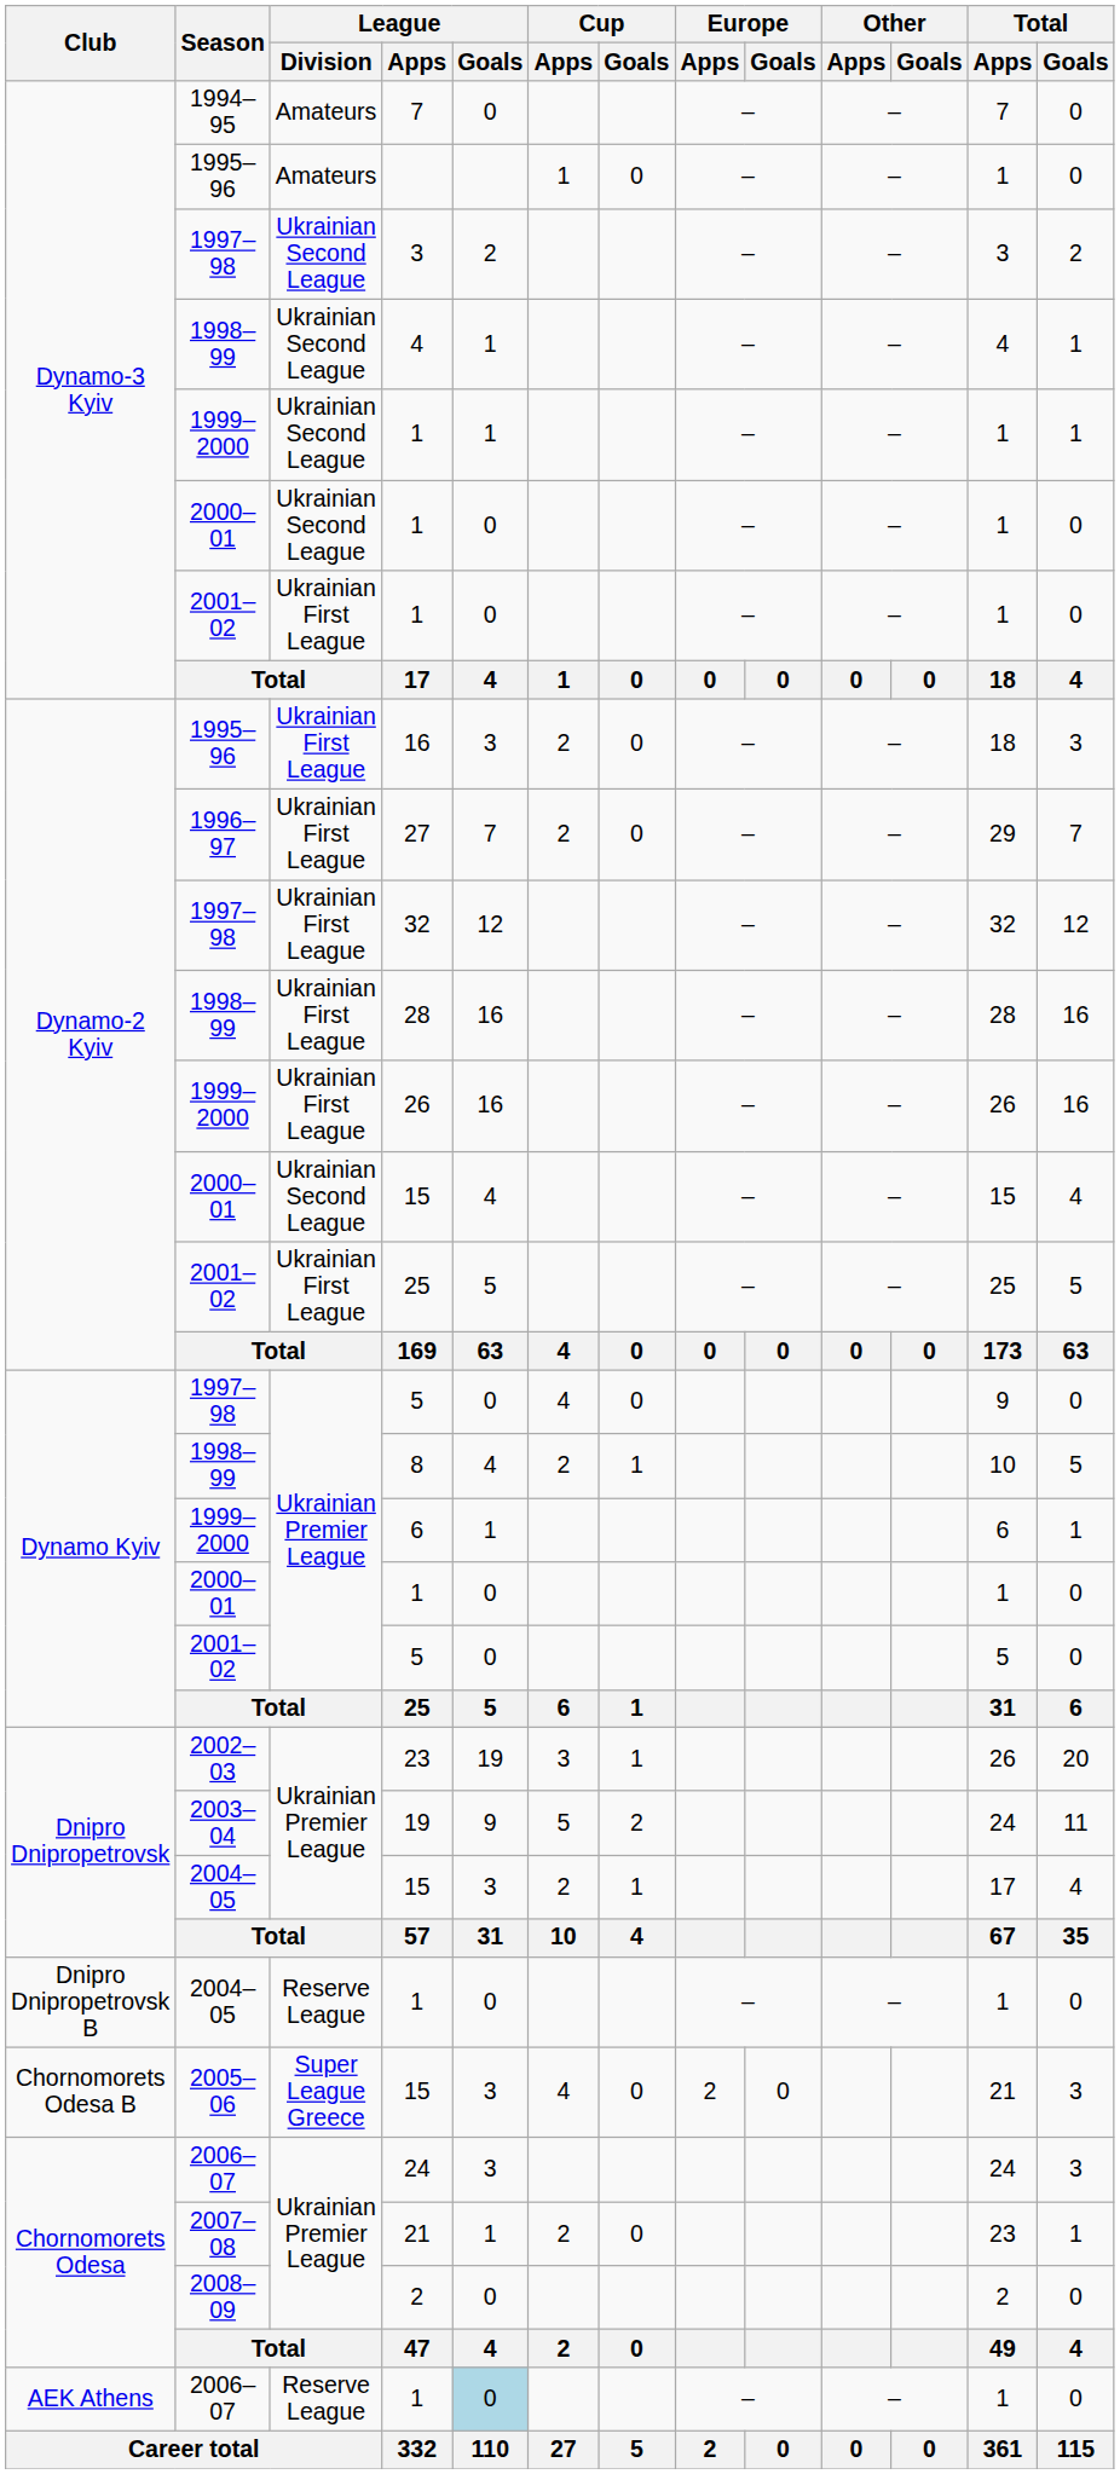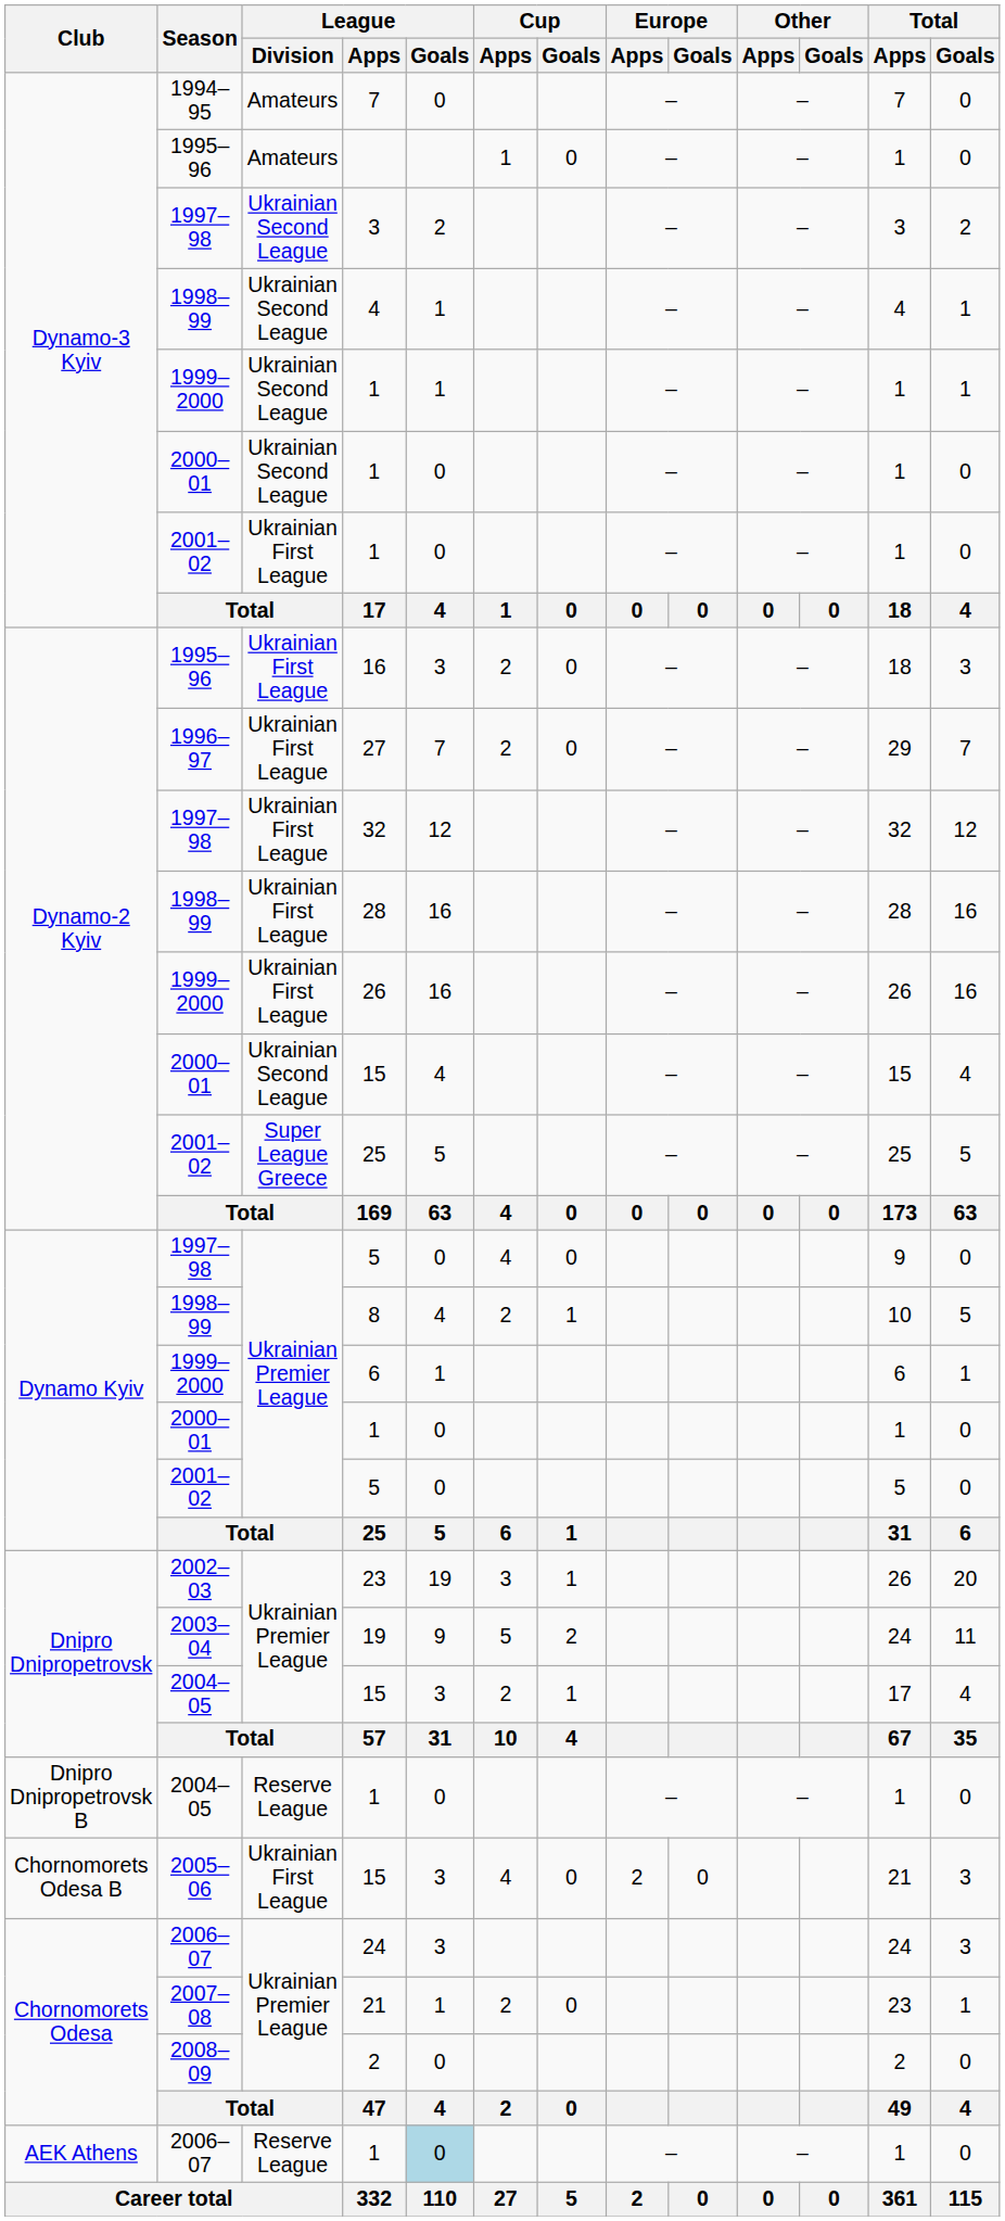 <table class="wikitable" style="text-align:center">
 <tr>
 <th rowspan="2">Club</th>
 <th rowspan="2">Season</th>
 <th colspan="3">League</th>
 <th colspan="2">Cup</th>
 <th colspan="2">Europe</th>
 <th colspan="2">Other</th>
 <th colspan="2">Total</th>
 </tr>
 <tr>
 <th>Division</th>
 <th>Apps</th>
 <th>Goals</th>
 <th>Apps</th>
 <th>Goals</th>
 <th>Apps</th>
 <th>Goals</th>
 <th>Apps</th>
 <th>Goals</th>
 <th>Apps</th>
 <th>Goals</th>
 </tr>
 <tr>
 <td rowspan="8"><a href='#'>Dynamo-3 Kyiv</a></td>
 <td>1994–95</td>
 <td>Amateurs</td>
 <td>7</td>
 <td>0</td>
 <td></td>
 <td></td>
 <td colspan="2">–</td>
 <td colspan="2">–</td>
 <td>7</td>
 <td>0</td>
 </tr>
 <tr>
 <td>1995–96</td>
 <td>Amateurs</td>
 <td></td>
 <td></td>
 <td>1</td>
 <td>0</td>
 <td colspan="2">–</td>
 <td colspan="2">–</td>
 <td>1</td>
 <td>0</td>
 </tr>
 <tr>
 <td><a href='#'>1997–98</a></td>
 <td><a href='#'>Ukrainian Second League</a></td>
 <td>3</td>
 <td>2</td>
 <td></td>
 <td></td>
 <td colspan="2">–</td>
 <td colspan="2">–</td>
 <td>3</td>
 <td>2</td>
 </tr>
 <tr>
 <td><a href='#'>1998–99</a></td>
 <td>Ukrainian Second League</td>
 <td>4</td>
 <td>1</td>
 <td></td>
 <td></td>
 <td colspan="2">–</td>
 <td colspan="2">–</td>
 <td>4</td>
 <td>1</td>
 </tr>
 <tr>
 <td><a href='#'>1999–2000</a></td>
 <td>Ukrainian Second League</td>
 <td>1</td>
 <td>1</td>
 <td></td>
 <td></td>
 <td colspan="2">–</td>
 <td colspan="2">–</td>
 <td>1</td>
 <td>1</td>
 </tr>
 <tr>
 <td><a href='#'>2000–01</a></td>
 <td>Ukrainian Second League</td>
 <td>1</td>
 <td>0</td>
 <td></td>
 <td></td>
 <td colspan="2">–</td>
 <td colspan="2">–</td>
 <td>1</td>
 <td>0</td>
 </tr>
 <tr>
 <td><a href='#'>2001–02</a></td>
 <td>Ukrainian First League</td>
 <td>1</td>
 <td>0</td>
 <td></td>
 <td></td>
 <td colspan="2">–</td>
 <td colspan="2">–</td>
 <td>1</td>
 <td>0</td>
 </tr>
 <tr>
 <th colspan="2">Total</th>
 <th>17</th>
 <th>4</th>
 <th>1</th>
 <th>0</th>
 <th>0</th>
 <th>0</th>
 <th>0</th>
 <th>0</th>
 <th>18</th>
 <th>4</th>
 </tr>
 <tr>
 <td rowspan="8"><a href='#'>Dynamo-2 Kyiv</a></td>
 <td><a href='#'>1995–96</a></td>
 <td><a href='#'>Ukrainian First League</a></td>
 <td>16</td>
 <td>3</td>
 <td>2</td>
 <td>0</td>
 <td colspan="2">–</td>
 <td colspan="2">–</td>
 <td>18</td>
 <td>3</td>
 </tr>
 <tr>
 <td><a href='#'>1996–97</a></td>
 <td>Ukrainian First League</td>
 <td>27</td>
 <td>7</td>
 <td>2</td>
 <td>0</td>
 <td colspan="2">–</td>
 <td colspan="2">–</td>
 <td>29</td>
 <td>7</td>
 </tr>
 <tr>
 <td><a href='#'>1997–98</a></td>
 <td>Ukrainian First League</td>
 <td>32</td>
 <td>12</td>
 <td></td>
 <td></td>
 <td colspan="2">–</td>
 <td colspan="2">–</td>
 <td>32</td>
 <td>12</td>
 </tr>
 <tr>
 <td><a href='#'>1998–99</a></td>
 <td>Ukrainian First League</td>
 <td>28</td>
 <td>16</td>
 <td></td>
 <td></td>
 <td colspan="2">–</td>
 <td colspan="2">–</td>
 <td>28</td>
 <td>16</td>
 </tr>
 <tr>
 <td><a href='#'>1999–2000</a></td>
 <td>Ukrainian First League</td>
 <td>26</td>
 <td>16</td>
 <td></td>
 <td></td>
 <td colspan="2">–</td>
 <td colspan="2">–</td>
 <td>26</td>
 <td>16</td>
 </tr>
 <tr>
 <td><a href='#'>2000–01</a></td>
 <td>Ukrainian Second League</td>
 <td>15</td>
 <td>4</td>
 <td></td>
 <td></td>
 <td colspan="2">–</td>
 <td colspan="2">–</td>
 <td>15</td>
 <td>4</td>
 </tr>
 <tr>
 <td><a href='#'>2001–02</a></td>
-<td>Ukrainian First League</td>
+<td><a href='#'>Super League Greece</a></td>
 <td>25</td>
 <td>5</td>
 <td></td>
 <td></td>
 <td colspan="2">–</td>
 <td colspan="2">–</td>
 <td>25</td>
 <td>5</td>
 </tr>
 <tr>
 <th colspan="2">Total</th>
 <th>169</th>
 <th>63</th>
 <th>4</th>
 <th>0</th>
 <th>0</th>
 <th>0</th>
 <th>0</th>
 <th>0</th>
 <th>173</th>
 <th>63</th>
 </tr>
 <tr>
 <td rowspan="6"><a href='#'>Dynamo Kyiv</a></td>
 <td><a href='#'>1997–98</a></td>
 <td rowspan="5"><a href='#'>Ukrainian Premier League</a></td>
 <td>5</td>
 <td>0</td>
 <td>4</td>
 <td>0</td>
 <td></td>
 <td></td>
 <td></td>
 <td></td>
 <td>9</td>
 <td>0</td>
 </tr>
 <tr>
 <td><a href='#'>1998–99</a></td>
 <td>8</td>
 <td>4</td>
 <td>2</td>
 <td>1</td>
 <td></td>
 <td></td>
 <td></td>
 <td></td>
 <td>10</td>
 <td>5</td>
 </tr>
 <tr>
 <td><a href='#'>1999–2000</a></td>
 <td>6</td>
 <td>1</td>
 <td></td>
 <td></td>
 <td></td>
 <td></td>
 <td></td>
 <td></td>
 <td>6</td>
 <td>1</td>
 </tr>
 <tr>
 <td><a href='#'>2000–01</a></td>
 <td>1</td>
 <td>0</td>
 <td></td>
 <td></td>
 <td></td>
 <td></td>
 <td></td>
 <td></td>
 <td>1</td>
 <td>0</td>
 </tr>
 <tr>
 <td><a href='#'>2001–02</a></td>
 <td>5</td>
 <td>0</td>
 <td></td>
 <td></td>
 <td></td>
 <td></td>
 <td></td>
 <td></td>
 <td>5</td>
 <td>0</td>
 </tr>
 <tr>
 <th colspan="2">Total</th>
 <th>25</th>
 <th>5</th>
 <th>6</th>
 <th>1</th>
 <th></th>
 <th></th>
 <th></th>
 <th></th>
 <th>31</th>
 <th>6</th>
 </tr>
 <tr>
 <td rowspan="4"><a href='#'>Dnipro Dnipropetrovsk</a></td>
 <td><a href='#'>2002–03</a></td>
 <td rowspan="3">Ukrainian Premier League</td>
 <td>23</td>
 <td>19</td>
 <td>3</td>
 <td>1</td>
 <td></td>
 <td></td>
 <td></td>
 <td></td>
 <td>26</td>
 <td>20</td>
 </tr>
 <tr>
 <td><a href='#'>2003–04</a></td>
 <td>19</td>
 <td>9</td>
 <td>5</td>
 <td>2</td>
 <td></td>
 <td></td>
 <td></td>
 <td></td>
 <td>24</td>
 <td>11</td>
 </tr>
 <tr>
 <td><a href='#'>2004–05</a></td>
 <td>15</td>
 <td>3</td>
 <td>2</td>
 <td>1</td>
 <td></td>
 <td></td>
 <td></td>
 <td></td>
 <td>17</td>
 <td>4</td>
 </tr>
 <tr>
 <th colspan="2">Total</th>
 <th>57</th>
 <th>31</th>
 <th>10</th>
 <th>4</th>
 <th></th>
 <th></th>
 <th></th>
 <th></th>
 <th>67</th>
 <th>35</th>
 </tr>
 <tr>
 <td>Dnipro Dnipropetrovsk B</td>
 <td>2004–05</td>
 <td>Reserve League</td>
 <td>1</td>
 <td>0</td>
 <td></td>
 <td></td>
 <td colspan="2">–</td>
 <td colspan="2">–</td>
 <td>1</td>
 <td>0</td>
 </tr>
 <tr>
 <td>Chornomorets Odesa B</td>
 <td><a href='#'>2005–06</a></td>
-<td><a href='#'>Super League Greece</a></td>
+<td>Ukrainian First League</td>
 <td>15</td>
 <td>3</td>
 <td>4</td>
 <td>0</td>
 <td>2</td>
 <td>0</td>
 <td></td>
 <td></td>
 <td>21</td>
 <td>3</td>
 </tr>
 <tr>
 <td rowspan="4"><a href='#'>Chornomorets Odesa</a></td>
 <td><a href='#'>2006–07</a></td>
 <td rowspan="3">Ukrainian Premier League</td>
 <td>24</td>
 <td>3</td>
 <td></td>
 <td></td>
 <td></td>
 <td></td>
 <td></td>
 <td></td>
 <td>24</td>
 <td>3</td>
 </tr>
 <tr>
 <td><a href='#'>2007–08</a></td>
 <td>21</td>
 <td>1</td>
 <td>2</td>
 <td>0</td>
 <td></td>
 <td></td>
 <td></td>
 <td></td>
 <td>23</td>
 <td>1</td>
 </tr>
 <tr>
 <td><a href='#'>2008–09</a></td>
 <td>2</td>
 <td>0</td>
 <td></td>
 <td></td>
 <td></td>
 <td></td>
 <td></td>
 <td></td>
 <td>2</td>
 <td>0</td>
 </tr>
 <tr>
 <th colspan="2">Total</th>
 <th>47</th>
 <th>4</th>
 <th>2</th>
 <th>0</th>
 <th></th>
 <th></th>
 <th></th>
 <th></th>
 <th>49</th>
 <th>4</th>
 </tr>
 <tr>
 <td><a href='#'>AEK Athens</a></td>
 <td>2006–07</td>
 <td>Reserve League</td>
 <td>1</td>
 <td style="background: lightblue;">0</td>
 <td></td>
 <td></td>
 <td colspan="2">–</td>
 <td colspan="2">–</td>
 <td>1</td>
 <td>0</td>
 </tr>
 <tr>
 <th colspan="3">Career total</th>
 <th>332</th>
 <th>110</th>
 <th>27</th>
 <th>5</th>
 <th>2</th>
 <th>0</th>
 <th>0</th>
 <th>0</th>
 <th>361</th>
 <th>115</th>
 </tr>
 </table>
